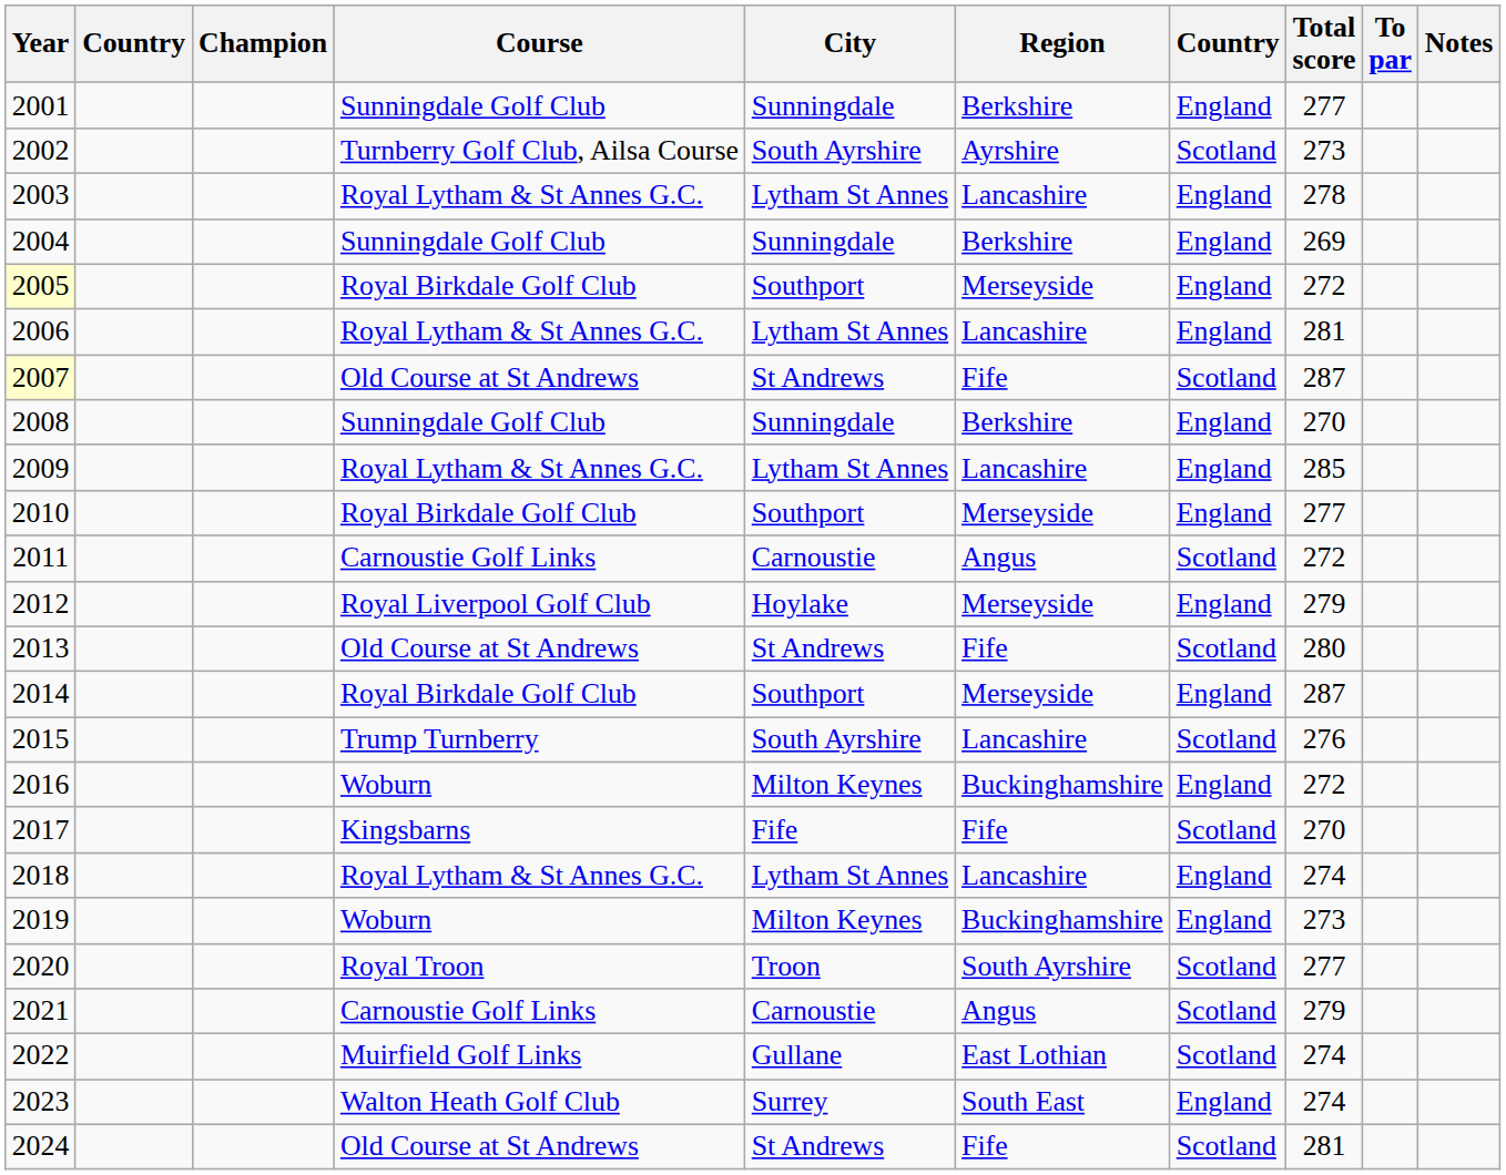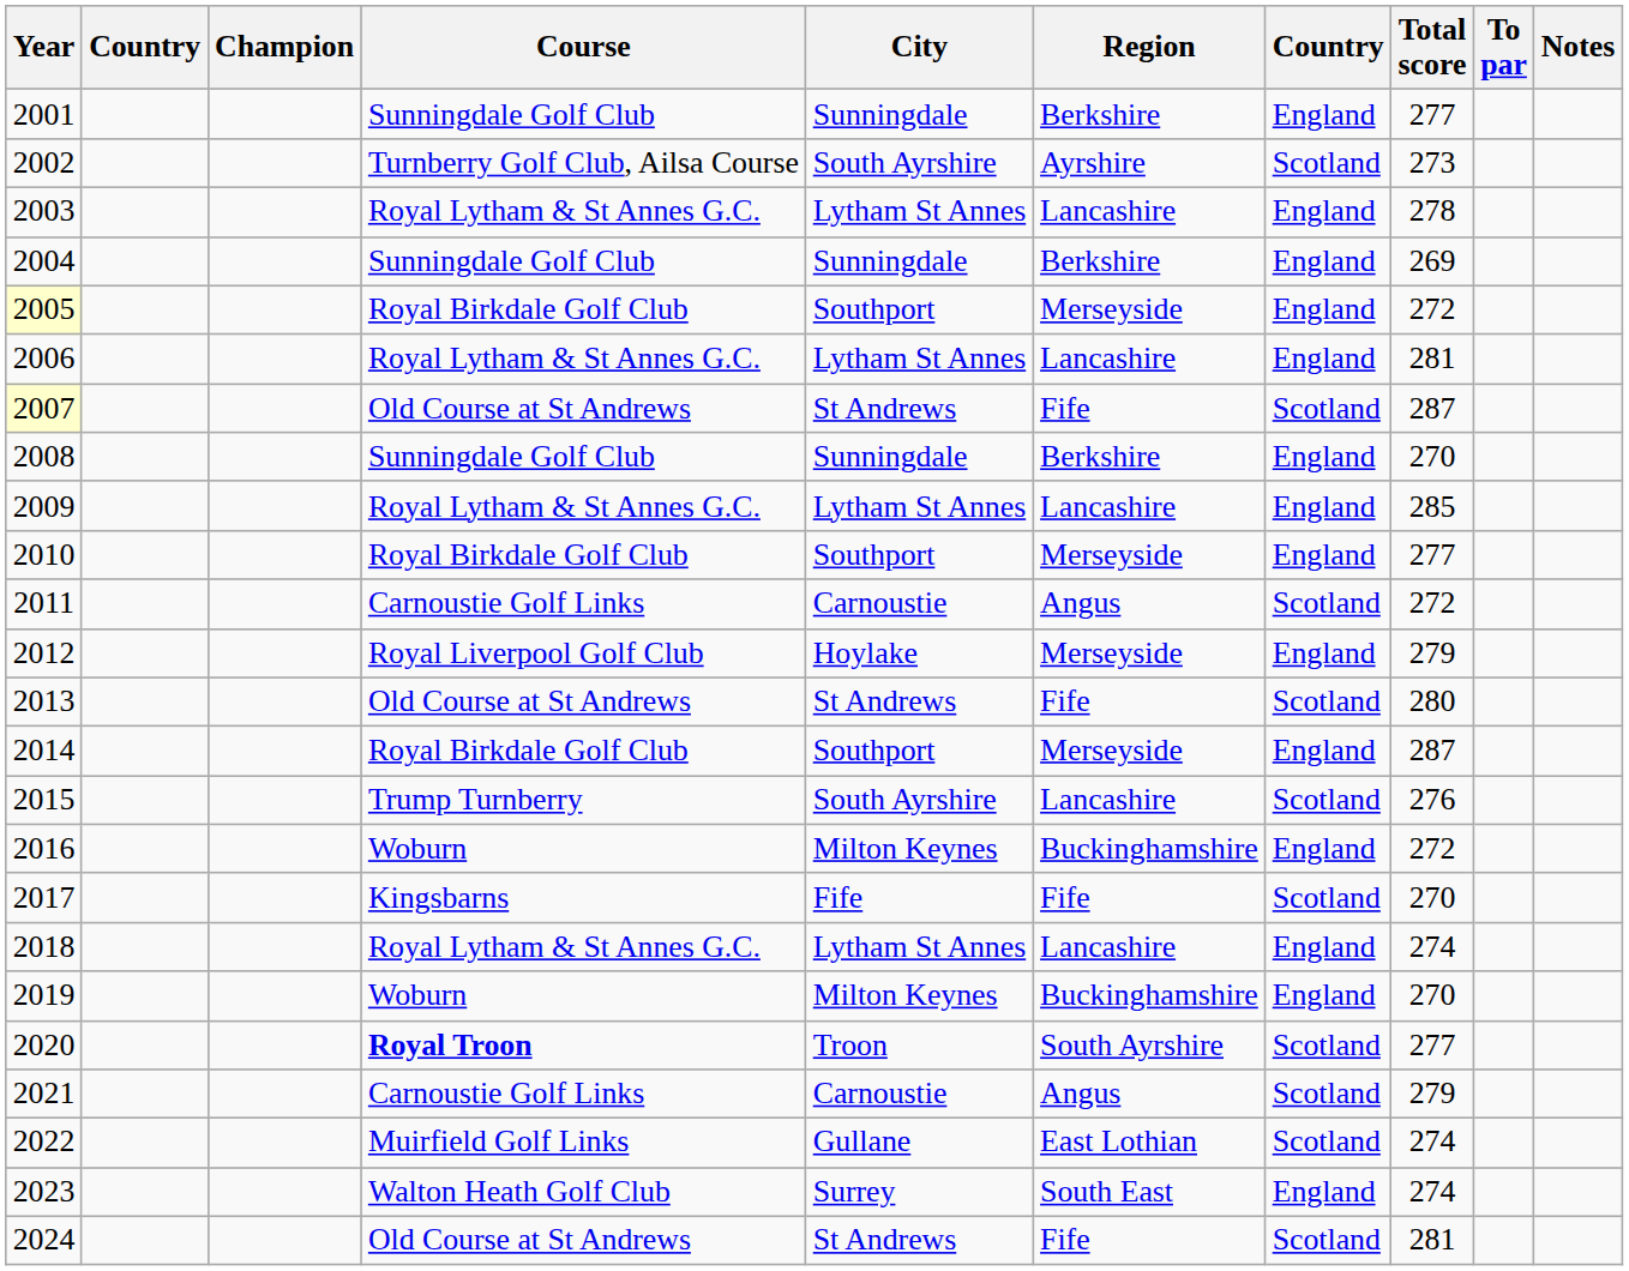 <table class="sortable wikitable">
 <tr>
 <th>Year</th>
 <th>Country</th>
 <th>Champion</th>
 <th>Course</th>
 <th>City</th>
 <th>Region</th>
 <th>Country</th>
 <th>Total<br>score</th>
 <th>To<br><a href='#'>par</a></th>
 <th class="unsortable">Notes</th>
 </tr>
 <tr>
 <td align=center>2001</td>
 <td></td>
 <td></td>
 <td><a href='#'>Sunningdale Golf Club</a></td>
 <td><a href='#'>Sunningdale</a></td>
 <td><a href='#'>Berkshire</a></td>
 <td><a href='#'>England</a></td>
 <td align=center>277</td>
 <td align=center></td>
 <td align=center></td>
 </tr>
 <tr>
 <td align=center>2002</td>
 <td></td>
 <td></td>
 <td><a href='#'>Turnberry Golf Club</a>, Ailsa Course</td>
 <td><a href='#'>South Ayrshire</a></td>
 <td><a href='#'>Ayrshire</a></td>
 <td><a href='#'>Scotland</a></td>
 <td align=center>273</td>
 <td align=center></td>
 <td align=center></td>
 </tr>
 <tr>
 <td align=center>2003</td>
 <td></td>
 <td></td>
 <td><a href='#'>Royal Lytham & St Annes G.C.</a></td>
 <td><a href='#'>Lytham St Annes</a></td>
 <td><a href='#'>Lancashire</a></td>
 <td><a href='#'>England</a></td>
 <td align=center>278</td>
 <td align=center></td>
 <td align=center></td>
 </tr>
 <tr>
 <td align=center>2004</td>
 <td></td>
 <td></td>
 <td><a href='#'>Sunningdale Golf Club</a></td>
 <td><a href='#'>Sunningdale</a></td>
 <td><a href='#'>Berkshire</a></td>
 <td><a href='#'>England</a></td>
 <td align=center>269</td>
 <td align=center></td>
 <td align=center></td>
 </tr>
 <tr>
 <td style="background:#FFFFCC;" align=center>2005</td>
 <td></td>
 <td></td>
 <td><a href='#'>Royal Birkdale Golf Club</a></td>
 <td><a href='#'>Southport</a></td>
 <td><a href='#'>Merseyside</a></td>
 <td><a href='#'>England</a></td>
 <td align=center>272</td>
 <td align=center></td>
 <td align=center></td>
 </tr>
 <tr>
 <td align=center>2006</td>
 <td></td>
 <td></td>
 <td><a href='#'>Royal Lytham & St Annes G.C.</a></td>
 <td><a href='#'>Lytham St Annes</a></td>
 <td><a href='#'>Lancashire</a></td>
 <td><a href='#'>England</a></td>
 <td align=center>281</td>
 <td align=center></td>
 <td align=center></td>
 </tr>
 <tr>
 <td style="background:#FFFFCC;" align=center>2007</td>
 <td></td>
 <td></td>
 <td><a href='#'>Old Course at St Andrews</a></td>
 <td><a href='#'>St Andrews</a></td>
 <td><a href='#'>Fife</a></td>
 <td><a href='#'>Scotland</a></td>
 <td align=center>287</td>
 <td align=center></td>
 <td align=center></td>
 </tr>
 <tr>
 <td align=center>2008</td>
 <td></td>
 <td></td>
 <td><a href='#'>Sunningdale Golf Club</a></td>
 <td><a href='#'>Sunningdale</a></td>
 <td><a href='#'>Berkshire</a></td>
 <td><a href='#'>England</a></td>
 <td align=center>270</td>
 <td align=center></td>
 <td align=center></td>
 </tr>
 <tr>
 <td align=center>2009</td>
 <td></td>
 <td></td>
 <td><a href='#'>Royal Lytham & St Annes G.C.</a></td>
 <td><a href='#'>Lytham St Annes</a></td>
 <td><a href='#'>Lancashire</a></td>
 <td><a href='#'>England</a></td>
 <td align=center>285</td>
 <td align=center></td>
 <td align=center></td>
 </tr>
 <tr>
 <td align=center>2010</td>
 <td></td>
 <td></td>
 <td><a href='#'>Royal Birkdale Golf Club</a></td>
 <td><a href='#'>Southport</a></td>
 <td><a href='#'>Merseyside</a></td>
 <td><a href='#'>England</a></td>
 <td align=center>277</td>
 <td align=center></td>
 <td align=center></td>
 </tr>
 <tr>
 <td align=center>2011</td>
 <td></td>
 <td></td>
 <td><a href='#'>Carnoustie Golf Links</a></td>
 <td><a href='#'>Carnoustie</a></td>
 <td><a href='#'>Angus</a></td>
 <td><a href='#'>Scotland</a></td>
 <td align=center>272</td>
 <td align=center></td>
 <td align=center></td>
 </tr>
 <tr>
 <td align=center>2012</td>
 <td></td>
 <td></td>
 <td><a href='#'>Royal Liverpool Golf Club</a></td>
 <td><a href='#'>Hoylake</a></td>
 <td><a href='#'>Merseyside</a></td>
 <td><a href='#'>England</a></td>
 <td align=center>279</td>
 <td align=center></td>
 <td align=center></td>
 </tr>
 <tr>
 <td align=center>2013</td>
 <td></td>
 <td></td>
 <td><a href='#'>Old Course at St Andrews</a></td>
 <td><a href='#'>St Andrews</a></td>
 <td><a href='#'>Fife</a></td>
 <td><a href='#'>Scotland</a></td>
 <td align=center>280</td>
 <td align=center></td>
 <td align=center></td>
 </tr>
 <tr>
 <td align=center>2014</td>
 <td></td>
 <td></td>
 <td><a href='#'>Royal Birkdale Golf Club</a></td>
 <td><a href='#'>Southport</a></td>
 <td><a href='#'>Merseyside</a></td>
 <td><a href='#'>England</a></td>
 <td align=center>287</td>
 <td align=center></td>
 <td align=center></td>
 </tr>
 <tr>
 <td align=center>2015</td>
 <td></td>
 <td></td>
 <td><a href='#'>Trump Turnberry</a></td>
 <td><a href='#'>South Ayrshire</a></td>
 <td><a href='#'>Lancashire</a></td>
 <td><a href='#'>Scotland</a></td>
 <td align=center>276</td>
 <td align=center></td>
 <td align=center></td>
 </tr>
 <tr>
 <td align=center>2016</td>
 <td></td>
 <td></td>
 <td><a href='#'>Woburn</a></td>
 <td><a href='#'>Milton Keynes</a></td>
 <td><a href='#'>Buckinghamshire</a></td>
 <td><a href='#'>England</a></td>
 <td align=center>272</td>
 <td align=center></td>
 <td align=center></td>
 </tr>
 <tr>
 <td align=center>2017</td>
 <td></td>
 <td></td>
 <td><a href='#'>Kingsbarns</a></td>
 <td><a href='#'>Fife</a></td>
 <td><a href='#'>Fife</a></td>
 <td><a href='#'>Scotland</a></td>
 <td align=center>270</td>
 <td align=center></td>
 <td align=center></td>
 </tr>
 <tr>
 <td align=center>2018</td>
 <td></td>
 <td></td>
 <td><a href='#'>Royal Lytham & St Annes G.C.</a></td>
 <td><a href='#'>Lytham St Annes</a></td>
 <td><a href='#'>Lancashire</a></td>
 <td><a href='#'>England</a></td>
 <td align=center>274</td>
 <td align=center></td>
 <td align=center></td>
 </tr>
 <tr>
 <td align=center>2019</td>
 <td></td>
 <td></td>
 <td><a href='#'>Woburn</a></td>
 <td><a href='#'>Milton Keynes</a></td>
 <td><a href='#'>Buckinghamshire</a></td>
 <td><a href='#'>England</a></td>
-<td align=center>273</td>
+<td align=center>270</td>
 <td align=center></td>
 <td align=center></td>
 </tr>
 <tr>
 <td align=center>2020</td>
 <td></td>
 <td></td>
-<td><a href='#'>Royal Troon</a></td>
+<td><strong><a href='#'>Royal Troon</a></strong></td>
 <td><a href='#'>Troon</a></td>
 <td><a href='#'>South Ayrshire</a></td>
 <td><a href='#'>Scotland</a></td>
 <td align=center>277</td>
 <td align=center></td>
 <td align=center></td>
 </tr>
 <tr>
 <td align=center>2021</td>
 <td></td>
 <td></td>
 <td><a href='#'>Carnoustie Golf Links</a></td>
 <td><a href='#'>Carnoustie</a></td>
 <td><a href='#'>Angus</a></td>
 <td><a href='#'>Scotland</a></td>
 <td align=center>279</td>
 <td align=center></td>
 <td align=center></td>
 </tr>
 <tr>
 <td align=center>2022</td>
 <td></td>
 <td></td>
 <td><a href='#'>Muirfield Golf Links</a></td>
 <td><a href='#'>Gullane</a></td>
 <td><a href='#'>East Lothian</a></td>
 <td><a href='#'>Scotland</a></td>
 <td align=center>274</td>
 <td align=center></td>
 <td align=center></td>
 </tr>
 <tr>
 <td align=center>2023</td>
 <td></td>
 <td></td>
 <td><a href='#'>Walton Heath Golf Club</a></td>
 <td><a href='#'>Surrey</a></td>
 <td><a href='#'>South East</a></td>
 <td><a href='#'>England</a></td>
 <td align=center>274</td>
 <td align=center></td>
 <td align=center></td>
 </tr>
 <tr>
 <td align=center>2024</td>
 <td></td>
 <td></td>
 <td><a href='#'>Old Course at St Andrews</a></td>
 <td><a href='#'>St Andrews</a></td>
 <td><a href='#'>Fife</a></td>
 <td><a href='#'>Scotland</a></td>
 <td align=center>281</td>
 <td align=center></td>
 <td align=center></td>
 </tr>
 </table>
